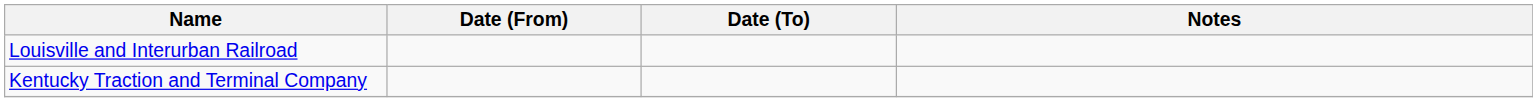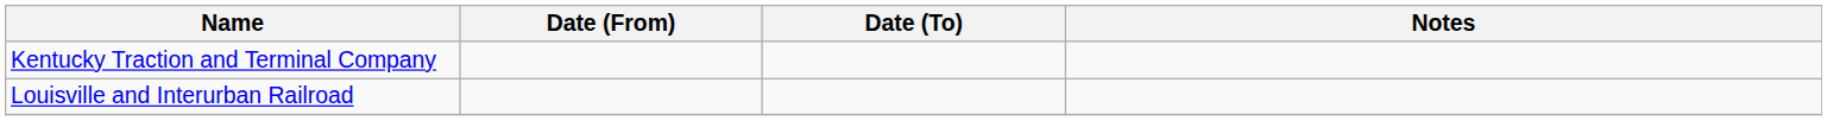 <table class="wikitable sortable" width=100%>
 <tr>
 <th width=15%>Name</th>
 <th width=10%>Date (From)</th>
 <th width=10%>Date (To)</th>
 <th class="unsortable" width=25%>Notes</th>
 </tr>
 <tr>
-<td><a href='#'>Louisville and Interurban Railroad</a></td>
+<td><a href='#'>Kentucky Traction and Terminal Company</a></td>
 <td></td>
 <td></td>
 <td></td>
 </tr>
 <tr>
-<td><a href='#'>Kentucky Traction and Terminal Company</a></td>
+<td><a href='#'>Louisville and Interurban Railroad</a></td>
 <td></td>
 <td></td>
 <td></td>
 </tr>
 <tr>
 </tr>
 </table>
